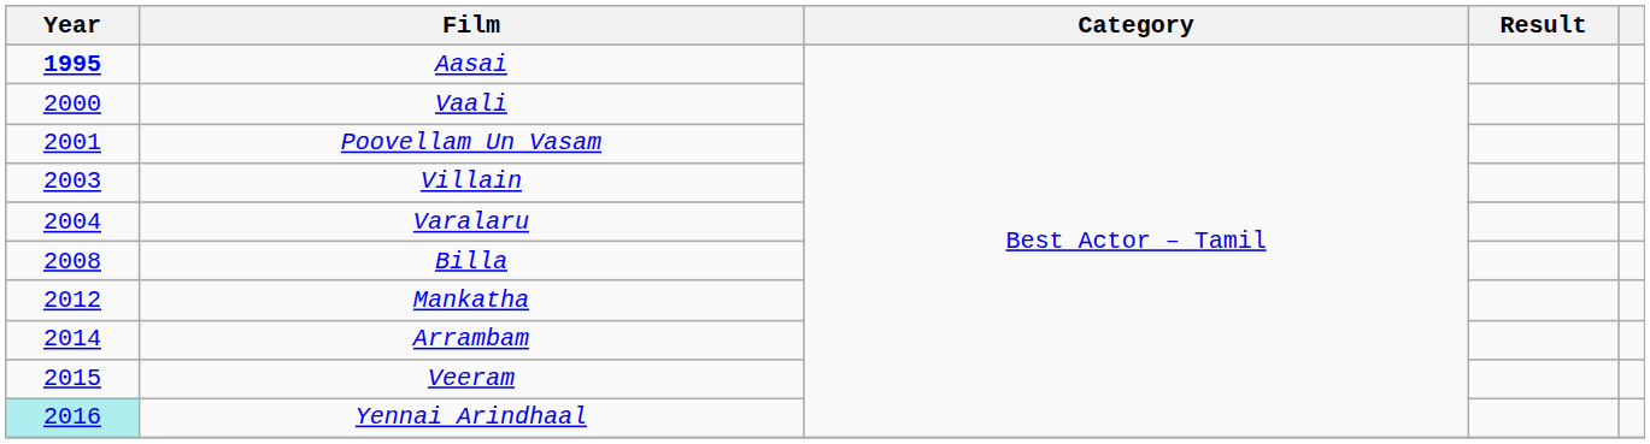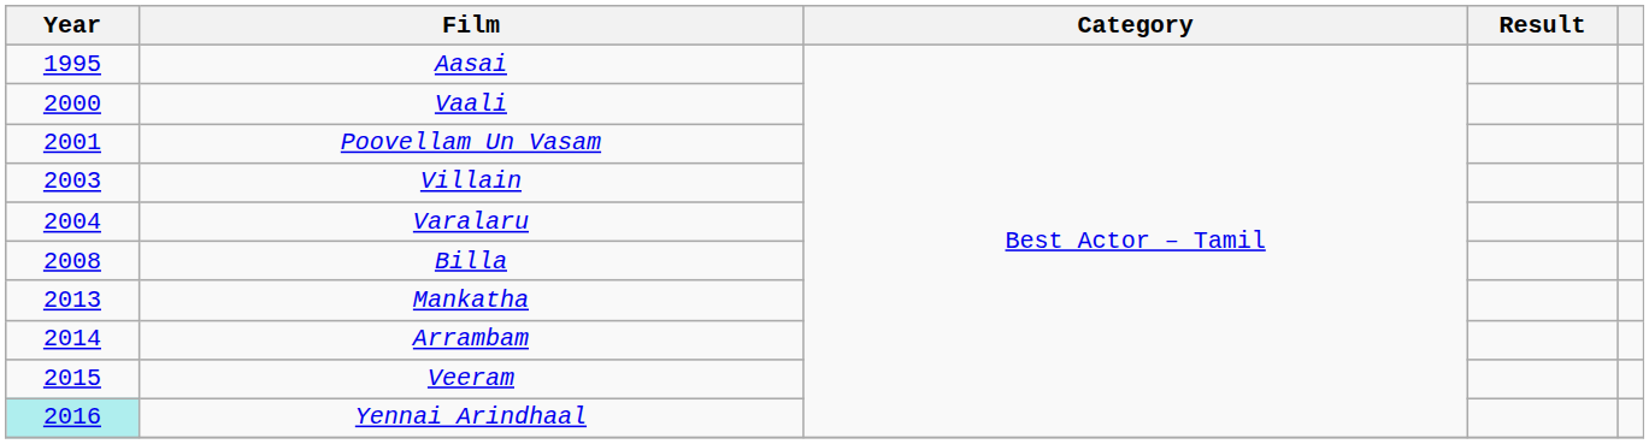 <table class="wikitable sortable" style="width:100%;">
 <tr>
 <th style="width:5%;">Year</th>
 <th style="width:25%;">Film</th>
 <th style="width:25%;">Category</th>
 <th style="width:5%;">Result</th>
 <th style="width:1%;" class="unsortable"></th>
 </tr>
 <tr>
-<td style="text-align:center;"><strong><a href='#'>1995</a></strong></td>
+<td style="text-align:center;"><a href='#'>1995</a></td>
 <td style="text-align:center;"><em><a href='#'>Aasai</a></em></td>
 <td style="text-align:center;" rowspan="10"><a href='#'>Best Actor – Tamil</a></td>
 <td></td>
 <td></td>
 </tr>
 <tr>
 <td style="text-align:center;"><a href='#'>2000</a></td>
 <td style="text-align:center;"><em><a href='#'>Vaali</a></em></td>
 <td></td>
 <td></td>
 </tr>
 <tr>
 <td style="text-align:center;"><a href='#'>2001</a></td>
 <td style="text-align:center;"><em><a href='#'>Poovellam Un Vasam</a></em></td>
 <td></td>
 <td></td>
 </tr>
 <tr>
 <td style="text-align:center;"><a href='#'>2003</a></td>
 <td style="text-align:center;"><em><a href='#'>Villain</a></em></td>
 <td></td>
 <td></td>
 </tr>
 <tr>
 <td style="text-align:center;"><a href='#'>2004</a></td>
 <td style="text-align:center;"><em><a href='#'>Varalaru</a></em></td>
 <td></td>
 <td></td>
 </tr>
 <tr>
 <td style="text-align:center;"><a href='#'>2008</a></td>
 <td style="text-align:center;"><em><a href='#'>Billa</a></em></td>
 <td></td>
 <td></td>
 </tr>
 <tr>
-<td style="text-align:center;"><a href='#'>2012</a></td>
+<td style="text-align:center;"><a href='#'>2013</a></td>
 <td style="text-align:center;"><em><a href='#'>Mankatha</a></em></td>
 <td></td>
 <td></td>
 </tr>
 <tr>
 <td style="text-align:center;"><a href='#'>2014</a></td>
 <td style="text-align:center;"><em><a href='#'>Arrambam</a></em></td>
 <td></td>
 <td></td>
 </tr>
 <tr>
 <td style="text-align:center;"><a href='#'>2015</a></td>
 <td style="text-align:center;"><em><a href='#'>Veeram</a></em></td>
 <td></td>
 <td></td>
 </tr>
 <tr>
 <td style="background: paleturquoise; text-align:center;"><a href='#'>2016</a></td>
 <td style="text-align:center;"><em><a href='#'>Yennai Arindhaal</a></em></td>
 <td></td>
 <td></td>
 </tr>
 <tr>
 </tr>
 </table>
